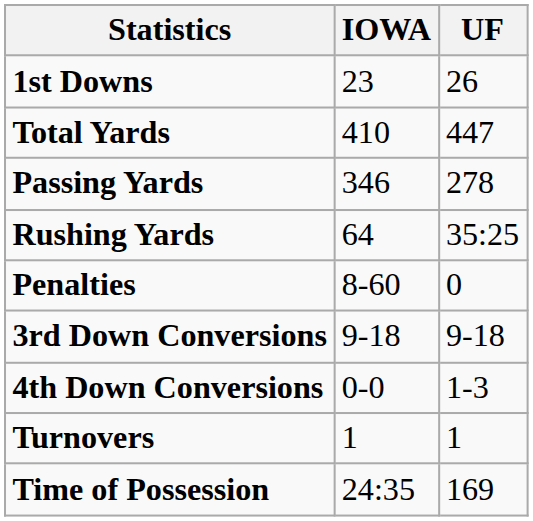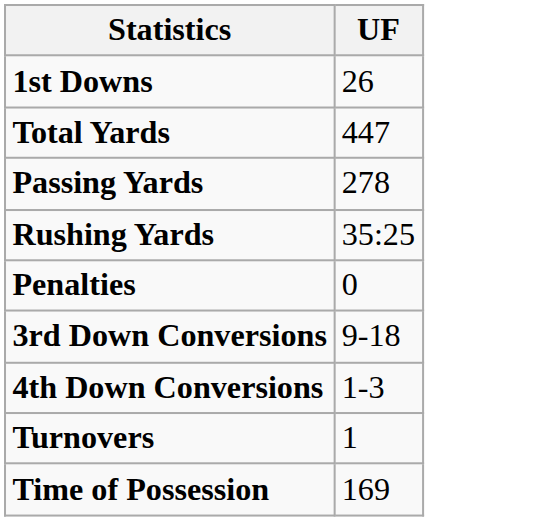 <table class="wikitable">
 <tr>
 <th>Statistics</th>
-<th>IOWA</th>
 <th>UF</th>
 </tr>
 <tr>
 <td><strong>1st Downs</strong></td>
-<td>23</td>
 <td>26</td>
 </tr>
 <tr>
 <td><strong>Total Yards</strong></td>
-<td>410</td>
 <td>447</td>
 </tr>
 <tr>
 <td><strong>Passing Yards</strong></td>
-<td>346</td>
 <td>278</td>
 </tr>
 <tr>
 <td><strong>Rushing Yards</strong></td>
-<td>64</td>
 <td>35:25</td>
 </tr>
 <tr>
 <td><strong>Penalties</strong></td>
-<td>8-60</td>
 <td>0</td>
 </tr>
 <tr>
 <td><strong>3rd Down Conversions</strong></td>
 <td>9-18</td>
-<td>9-18</td>
 </tr>
 <tr>
 <td><strong>4th Down Conversions</strong></td>
-<td>0-0</td>
 <td>1-3</td>
 </tr>
 <tr>
 <td><strong>Turnovers</strong></td>
 <td>1</td>
-<td>1</td>
 </tr>
 <tr>
 <td><strong>Time of Possession</strong></td>
-<td>24:35</td>
 <td>169</td>
 </tr>
 </table>
